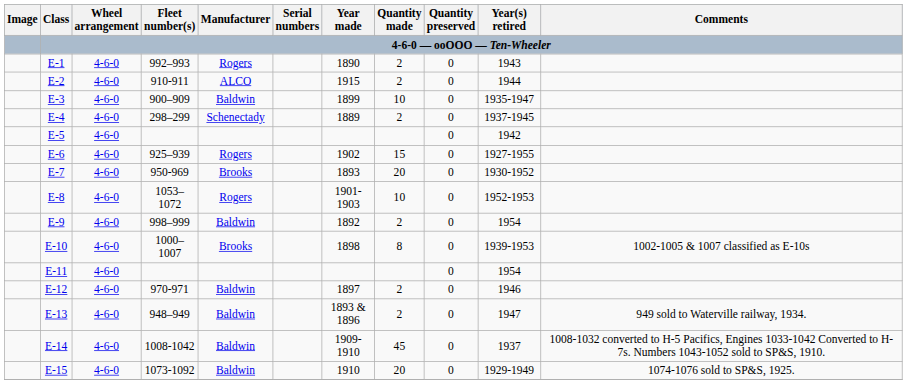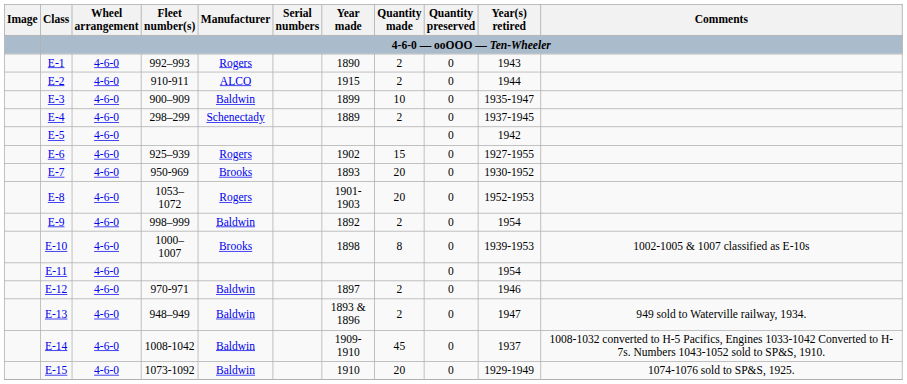 <table class="wikitable" style="text-align:center">
 <tr style="background:#AABBCC; font-weight:bold">
 <th>Image</th>
 <th>Class</th>
 <th>Wheel<br>arrangement</th>
 <th>Fleet<br>number(s)</th>
 <th>Manufacturer</th>
 <th>Serial<br>numbers</th>
 <th>Year made</th>
 <th>Quantity<br>made</th>
 <th>Quantity<br>preserved</th>
 <th>Year(s) retired</th>
 <th>Comments</th>
 </tr>
 <tr style="background:#AABBCC; font-weight:bold">
 <td></td>
 <td colspan="10">4-6-0 — ooOOO — <em>Ten-Wheeler</em></td>
 </tr>
 <tr>
 <td></td>
 <td><a href='#'>E-1</a></td>
 <td><a href='#'>4-6-0</a></td>
 <td>992–993</td>
 <td><a href='#'>Rogers</a></td>
 <td></td>
 <td>1890</td>
 <td>2</td>
 <td>0</td>
 <td>1943</td>
 <td></td>
 </tr>
 <tr>
 <td></td>
 <td><a href='#'>E-2</a></td>
 <td><a href='#'>4-6-0</a></td>
 <td>910-911</td>
 <td><a href='#'>ALCO</a></td>
 <td></td>
 <td>1915</td>
 <td>2</td>
 <td>0</td>
 <td>1944</td>
 <td></td>
 </tr>
 <tr>
 <td></td>
 <td><a href='#'>E-3</a></td>
 <td><a href='#'>4-6-0</a></td>
 <td>900–909</td>
 <td><a href='#'>Baldwin</a></td>
 <td></td>
 <td>1899</td>
 <td>10</td>
 <td>0</td>
 <td>1935-1947</td>
 <td></td>
 </tr>
 <tr>
 <td></td>
 <td><a href='#'>E-4</a></td>
 <td><a href='#'>4-6-0</a></td>
 <td>298–299</td>
 <td><a href='#'>Schenectady</a></td>
 <td></td>
 <td>1889</td>
 <td>2</td>
 <td>0</td>
 <td>1937-1945</td>
 <td></td>
 </tr>
 <tr>
 <td></td>
 <td><a href='#'>E-5</a></td>
 <td><a href='#'>4-6-0</a></td>
 <td></td>
 <td></td>
 <td></td>
 <td></td>
 <td></td>
 <td>0</td>
 <td>1942</td>
 <td></td>
 </tr>
 <tr>
 <td></td>
 <td><a href='#'>E-6</a></td>
 <td><a href='#'>4-6-0</a></td>
 <td>925–939</td>
 <td><a href='#'>Rogers</a></td>
 <td></td>
 <td>1902</td>
 <td>15</td>
 <td>0</td>
 <td>1927-1955</td>
 <td></td>
 </tr>
 <tr>
 <td></td>
 <td><a href='#'>E-7</a></td>
 <td><a href='#'>4-6-0</a></td>
 <td>950-969</td>
 <td><a href='#'>Brooks</a></td>
 <td></td>
 <td>1893</td>
 <td>20</td>
 <td>0</td>
 <td>1930-1952</td>
 <td></td>
 </tr>
 <tr>
 <td></td>
 <td><a href='#'>E-8</a></td>
 <td><a href='#'>4-6-0</a></td>
 <td>1053–1072</td>
 <td><a href='#'>Rogers</a></td>
 <td></td>
 <td>1901-1903</td>
-<td>10</td>
+<td>20</td>
 <td>0</td>
 <td>1952-1953</td>
 <td></td>
 </tr>
 <tr>
 <td></td>
 <td><a href='#'>E-9</a></td>
 <td><a href='#'>4-6-0</a></td>
 <td>998–999</td>
 <td><a href='#'>Baldwin</a></td>
 <td></td>
 <td>1892</td>
 <td>2</td>
 <td>0</td>
 <td>1954</td>
 <td></td>
 </tr>
 <tr>
 <td></td>
 <td><a href='#'>E-10</a></td>
 <td><a href='#'>4-6-0</a></td>
 <td>1000–1007</td>
 <td><a href='#'>Brooks</a></td>
 <td></td>
 <td>1898</td>
 <td>8</td>
 <td>0</td>
 <td>1939-1953</td>
 <td>1002-1005 & 1007 classified as E-10s</td>
 </tr>
 <tr>
 <td></td>
 <td><a href='#'>E-11</a></td>
 <td><a href='#'>4-6-0</a></td>
 <td></td>
 <td></td>
 <td></td>
 <td></td>
 <td></td>
 <td>0</td>
 <td>1954</td>
 <td></td>
 </tr>
 <tr>
 <td></td>
 <td><a href='#'>E-12</a></td>
 <td><a href='#'>4-6-0</a></td>
 <td>970-971</td>
 <td><a href='#'>Baldwin</a></td>
 <td></td>
 <td>1897</td>
 <td>2</td>
 <td>0</td>
 <td>1946</td>
 <td></td>
 </tr>
 <tr>
 <td></td>
 <td><a href='#'>E-13</a></td>
 <td><a href='#'>4-6-0</a></td>
 <td>948–949</td>
 <td><a href='#'>Baldwin</a></td>
 <td></td>
 <td>1893 & 1896</td>
 <td>2</td>
 <td>0</td>
 <td>1947</td>
 <td>949 sold to Waterville railway, 1934.</td>
 </tr>
 <tr>
 <td></td>
 <td><a href='#'>E-14</a></td>
 <td><a href='#'>4-6-0</a></td>
 <td>1008-1042</td>
 <td><a href='#'>Baldwin</a></td>
 <td></td>
 <td>1909-1910</td>
 <td>45</td>
 <td>0</td>
 <td>1937</td>
 <td>1008-1032 converted to H-5 Pacifics, Engines 1033-1042 Converted to H-7s. Numbers 1043-1052 sold to SP&S, 1910.</td>
 </tr>
 <tr>
 <td></td>
 <td><a href='#'>E-15</a></td>
 <td><a href='#'>4-6-0</a></td>
 <td>1073-1092</td>
 <td><a href='#'>Baldwin</a></td>
 <td></td>
 <td>1910</td>
 <td>20</td>
 <td>0</td>
 <td>1929-1949</td>
 <td>1074-1076 sold to SP&S, 1925.</td>
 </tr>
 <tr>
 </tr>
 </table>
